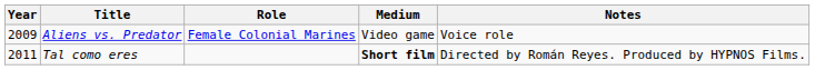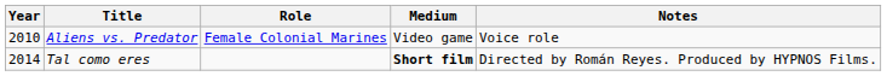 <table class="wikitable sortable">
 <tr>
 <th>Year</th>
 <th>Title</th>
 <th>Role</th>
 <th>Medium</th>
 <th class = "unsortable">Notes</th>
 </tr>
 <tr>
-<td>2009</td>
+<td>2010</td>
 <td><em><a href='#'>Aliens vs. Predator</a></em></td>
 <td><a href='#'>Female Colonial Marines</a></td>
 <td>Video game</td>
 <td>Voice role</td>
 </tr>
 <tr>
-<td>2011</td>
+<td>2014</td>
 <td><em>Tal como eres</em></td>
 <td></td>
 <td><strong>Short film</strong></td>
 <td>Directed by Román Reyes. Produced by HYPNOS Films.</td>
 </tr>
 </table>
